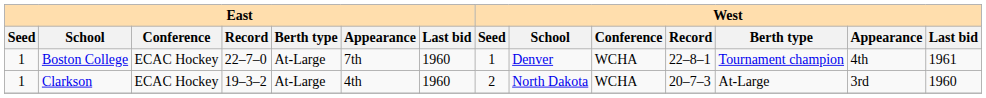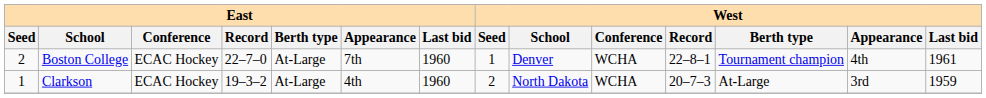 <table class="wikitable">
 <tr>
 <th colspan="7" style="background:#ffdead;">East</th>
 <th colspan="7" style="background:#ffdead;">West</th>
 </tr>
 <tr>
 <th>Seed</th>
 <th>School</th>
 <th>Conference</th>
 <th>Record</th>
 <th>Berth type</th>
 <th>Appearance</th>
 <th>Last bid</th>
 <th>Seed</th>
 <th>School</th>
 <th>Conference</th>
 <th>Record</th>
 <th>Berth type</th>
 <th>Appearance</th>
 <th>Last bid</th>
 </tr>
 <tr>
-<td align=center>1</td>
+<td align=center>2</td>
 <td><a href='#'>Boston College</a></td>
 <td>ECAC Hockey</td>
 <td>22–7–0</td>
 <td>At-Large</td>
 <td>7th</td>
 <td>1960</td>
 <td align=center>1</td>
 <td><a href='#'>Denver</a></td>
 <td>WCHA</td>
 <td>22–8–1</td>
 <td><a href='#'>Tournament champion</a></td>
 <td>4th</td>
 <td>1961</td>
 </tr>
 <tr>
 <td align=center>1</td>
 <td><a href='#'>Clarkson</a></td>
 <td>ECAC Hockey</td>
 <td>19–3–2</td>
 <td>At-Large</td>
 <td>4th</td>
 <td>1960</td>
 <td align=center>2</td>
 <td><a href='#'>North Dakota</a></td>
 <td>WCHA</td>
 <td>20–7–3</td>
 <td>At-Large</td>
 <td>3rd</td>
-<td>1960</td>
+<td>1959</td>
 </tr>
 <tr>
 </tr>
 </table>
